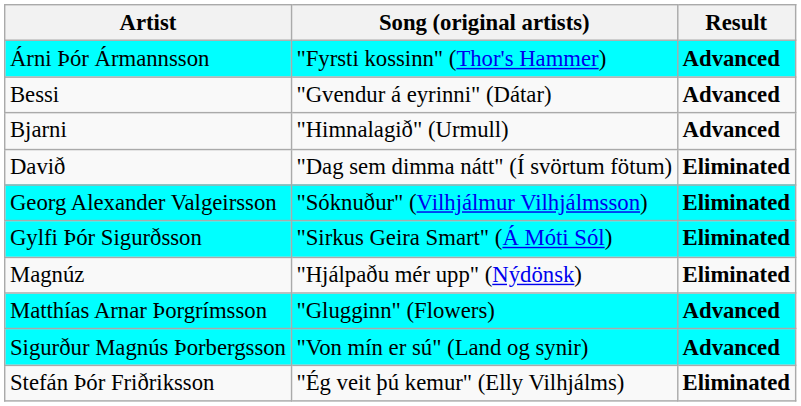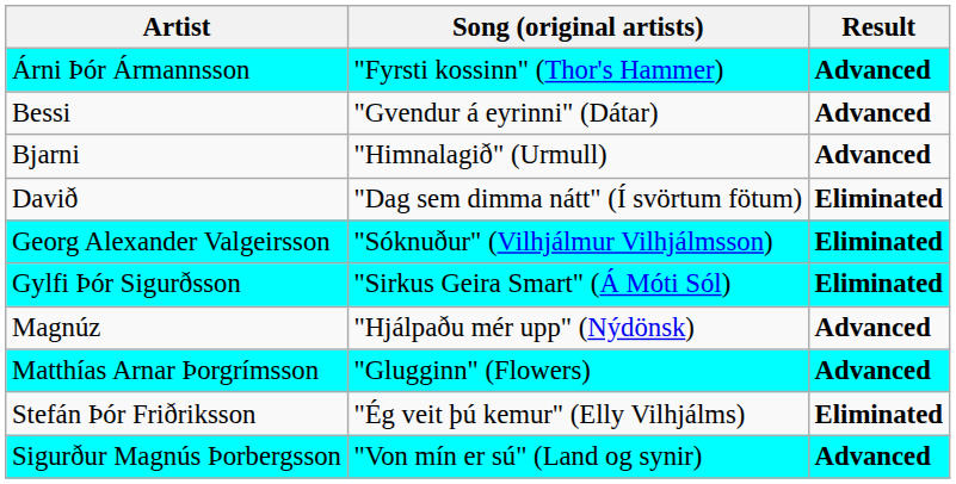 <table class=wikitable>
 <tr>
 <th>Artist</th>
 <th>Song (original artists)</th>
 <th>Result</th>
 </tr>
 <tr style="background:cyan;">
 <td>Árni Þór Ármannsson</td>
 <td>"Fyrsti kossinn" (<a href='#'>Thor's Hammer</a>)</td>
 <td><strong>Advanced</strong></td>
 </tr>
 <tr>
 <td>Bessi</td>
 <td>"Gvendur á eyrinni" (Dátar)</td>
 <td><strong>Advanced</strong></td>
 </tr>
 <tr>
 <td>Bjarni</td>
 <td>"Himnalagið" (Urmull)</td>
 <td><strong>Advanced</strong></td>
 </tr>
 <tr>
 <td>Davið</td>
 <td>"Dag sem dimma nátt" (Í svörtum fötum)</td>
 <td><strong>Eliminated</strong></td>
 </tr>
 <tr style="background:cyan;">
 <td>Georg Alexander Valgeirsson</td>
 <td>"Sóknuður" (<a href='#'>Vilhjálmur Vilhjálmsson</a>)</td>
 <td><strong>Eliminated</strong></td>
 </tr>
 <tr style="background:cyan;">
 <td>Gylfi Þór Sigurðsson</td>
 <td>"Sirkus Geira Smart" (<a href='#'>Á Móti Sól</a>)</td>
 <td><strong>Eliminated</strong></td>
 </tr>
 <tr>
 <td>Magnúz</td>
 <td>"Hjálpaðu mér upp" (<a href='#'>Nýdönsk</a>)</td>
-<td><strong>Eliminated</strong></td>
+<td><strong>Advanced</strong></td>
 </tr>
 <tr style="background:cyan;">
 <td>Matthías Arnar Þorgrímsson</td>
 <td>"Glugginn" (Flowers)</td>
-<td><strong>Advanced</strong></td>
-</tr>
-<tr style="background:cyan;">
-<td>Sigurður Magnús Þorbergsson</td>
-<td>"Von mín er sú" (Land og synir)</td>
 <td><strong>Advanced</strong></td>
 </tr>
 <tr>
 <td>Stefán Þór Friðriksson</td>
 <td>"Ég veit þú kemur" (Elly Vilhjálms)</td>
 <td><strong>Eliminated</strong></td>
 </tr>
+<tr style="background:cyan;">
+<td>Sigurður Magnús Þorbergsson</td>
+<td>"Von mín er sú" (Land og synir)</td>
+<td><strong>Advanced</strong></td>
+</tr>
 </table>
